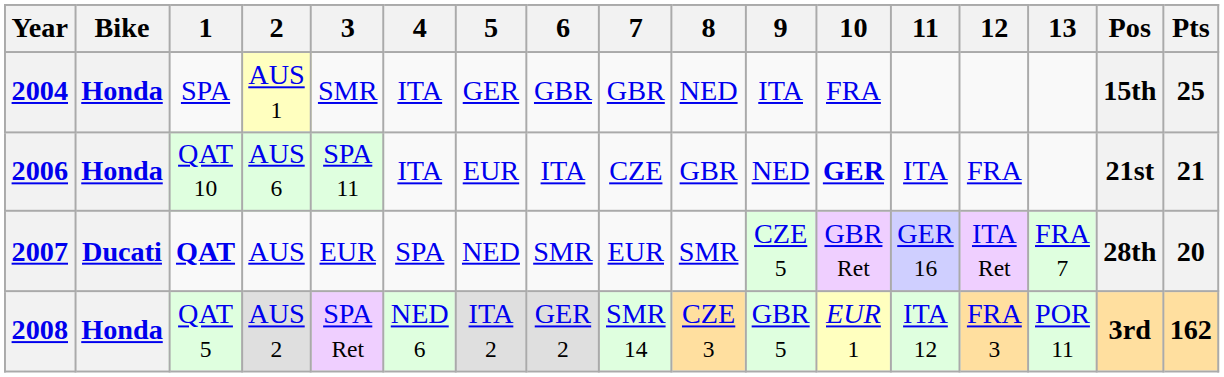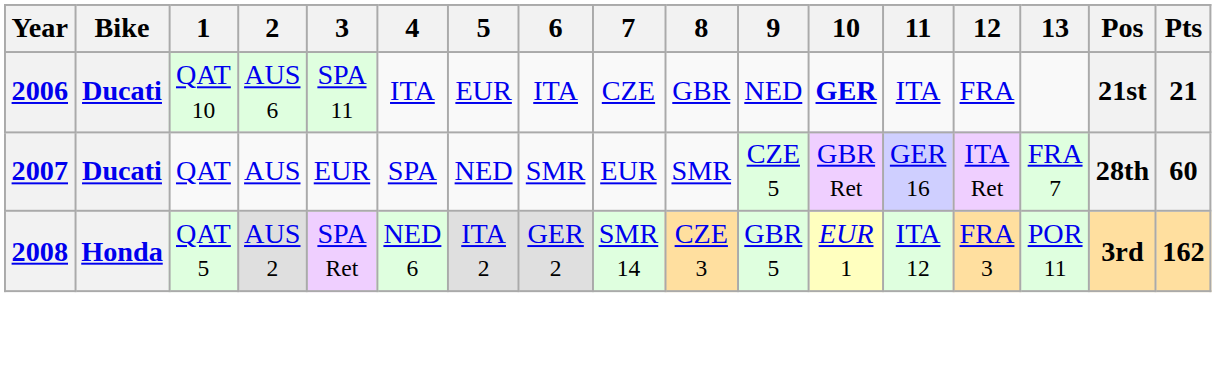 <table class="wikitable" style="text-align:center; font-size:90%">
 <tr>
 <th>Year</th>
 <th>Bike</th>
 <th>1</th>
 <th>2</th>
 <th>3</th>
 <th>4</th>
 <th>5</th>
 <th>6</th>
 <th>7</th>
 <th>8</th>
 <th>9</th>
 <th>10</th>
 <th>11</th>
 <th>12</th>
 <th>13</th>
 <th>Pos</th>
 <th>Pts</th>
 </tr>
 <tr>
-<th><a href='#'>2004</a></th>
-<th><a href='#'>Honda</a></th>
-<td><a href='#'>SPA</a></td>
-<td style="background:#ffffbf;"><a href='#'>AUS</a><br><small>1</small></td>
-<td><a href='#'>SMR</a></td>
-<td><a href='#'>ITA</a></td>
-<td><a href='#'>GER</a></td>
-<td><a href='#'>GBR</a></td>
-<td><a href='#'>GBR</a></td>
-<td><a href='#'>NED</a></td>
-<td><a href='#'>ITA</a></td>
-<td><a href='#'>FRA</a></td>
-<td></td>
-<td></td>
-<td></td>
-<th>15th</th>
-<th>25</th>
-</tr>
-<tr>
 <th><a href='#'>2006</a></th>
-<th><a href='#'>Honda</a></th>
+<th><a href='#'>Ducati</a></th>
 <td style="background:#DFFFDF;"><a href='#'>QAT</a><br><small>10</small></td>
 <td style="background:#DFFFDF;"><a href='#'>AUS</a><br><small>6</small></td>
 <td style="background:#DFFFDF;"><a href='#'>SPA</a><br><small>11</small></td>
 <td><a href='#'>ITA</a></td>
 <td><a href='#'>EUR</a></td>
 <td><a href='#'>ITA</a></td>
 <td><a href='#'>CZE</a></td>
 <td><a href='#'>GBR</a></td>
 <td><a href='#'>NED</a></td>
 <td><strong><a href='#'>GER</a></strong></td>
 <td><a href='#'>ITA</a></td>
 <td><a href='#'>FRA</a></td>
 <td></td>
 <th>21st</th>
 <th>21</th>
 </tr>
 <tr>
 <th><a href='#'>2007</a></th>
 <th><a href='#'>Ducati</a></th>
-<td><strong><a href='#'>QAT</a></strong></td>
+<td><a href='#'>QAT</a></td>
 <td><a href='#'>AUS</a></td>
 <td><a href='#'>EUR</a></td>
 <td><a href='#'>SPA</a></td>
 <td><a href='#'>NED</a></td>
 <td><a href='#'>SMR</a></td>
 <td><a href='#'>EUR</a></td>
 <td><a href='#'>SMR</a></td>
 <td style="background:#DFFFDF;"><a href='#'>CZE</a><br><small>5</small></td>
 <td style="background:#EFCFFF;"><a href='#'>GBR</a><br><small>Ret</small></td>
 <td style="background:#CFCFFF;"><a href='#'>GER</a><br><small>16</small></td>
 <td style="background:#EFCFFF;"><a href='#'>ITA</a><br><small>Ret</small></td>
 <td style="background:#DFFFDF;"><a href='#'>FRA</a><br><small>7</small></td>
 <th>28th</th>
-<th>20</th>
+<th>60</th>
 </tr>
 <tr>
 <th><a href='#'>2008</a></th>
 <th><a href='#'>Honda</a></th>
 <td style="background:#DFFFDF;"><a href='#'>QAT</a><br><small>5</small></td>
 <td style="background:#dfdfdf;"><a href='#'>AUS</a><br><small>2</small></td>
 <td style="background:#EFCFFF;"><a href='#'>SPA</a><br><small>Ret</small></td>
 <td style="background:#DFFFDF;"><a href='#'>NED</a><br><small>6</small></td>
 <td style="background:#dfdfdf;"><a href='#'>ITA</a><br><small>2</small></td>
 <td style="background:#dfdfdf;"><a href='#'>GER</a><br><small>2</small></td>
 <td style="background:#DFFFDF;"><a href='#'>SMR</a><br><small>14</small></td>
 <td style="background:#ffdf9f;"><a href='#'>CZE</a><br><small>3</small></td>
 <td style="background:#DFFFDF;"><a href='#'>GBR</a><br><small>5</small></td>
 <td style="background:#ffffbf;"><em><a href='#'>EUR</a></em><br><small>1</small></td>
 <td style="background:#DFFFDF;"><a href='#'>ITA</a><br><small>12</small></td>
 <td style="background:#ffdf9f;"><a href='#'>FRA</a><br><small>3</small></td>
 <td style="background:#DFFFDF;"><a href='#'>POR</a><br><small>11</small></td>
 <td style="background:#ffdf9f;"><strong>3rd</strong></td>
 <td style="background:#ffdf9f;"><strong>162</strong></td>
 </tr>
 </table>
